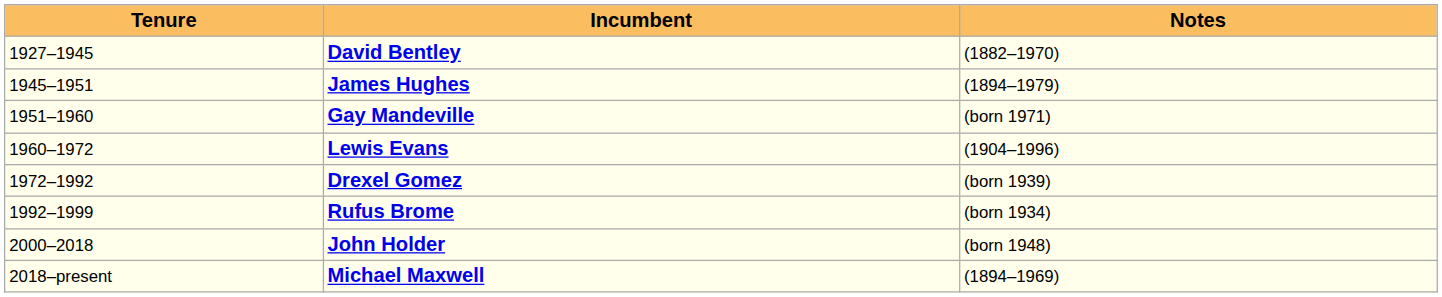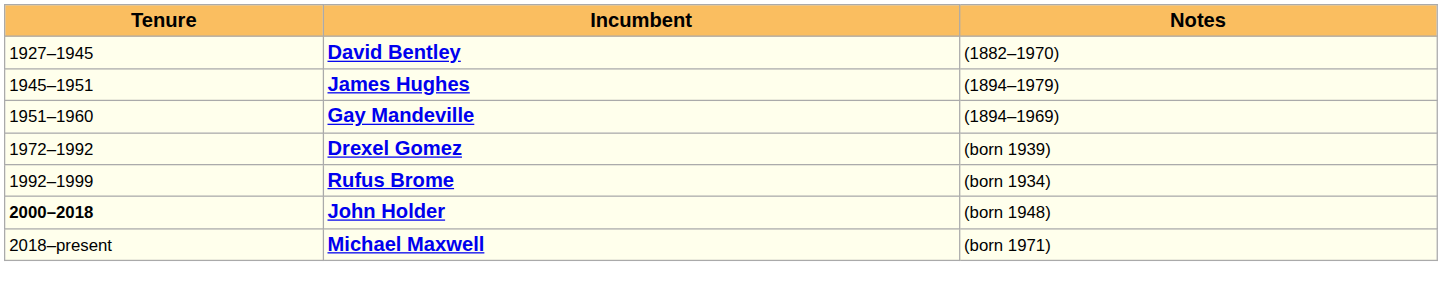 <table class="wikitable" style="width:90%">
 <tr align=left>
 <th style="background-color:#FABE60" width="20%">Tenure</th>
 <th style="background-color:#FABE60" width="40%">Incumbent</th>
 <th style="background-color:#FABE60" width="30%">Notes</th>
 </tr>
 <tr valign=top bgcolor="#ffffec">
 <td><small>1927–1945</small></td>
 <td><strong><a href='#'>David Bentley</a></strong></td>
 <td><small>(1882–1970)</small></td>
 </tr>
 <tr valign=top bgcolor="#ffffec">
 <td><small>1945–1951</small></td>
 <td><strong><a href='#'>James Hughes</a></strong></td>
 <td><small>(1894–1979)</small></td>
 </tr>
 <tr valign=top bgcolor="#ffffec">
 <td><small>1951–1960</small></td>
 <td><strong><a href='#'>Gay Mandeville</a></strong></td>
-<td><small>(born 1971)</small></td>
-</tr>
-<tr valign=top bgcolor="#ffffec">
-<td><small>1960–1972</small></td>
-<td><strong><a href='#'>Lewis Evans</a></strong></td>
-<td><small>(1904–1996)</small></td>
+<td><small>(1894–1969)</small></td>
 </tr>
 <tr valign=top bgcolor="#ffffec">
 <td><small>1972–1992</small></td>
 <td><strong><a href='#'>Drexel Gomez</a></strong></td>
 <td><small>(born 1939)</small></td>
 </tr>
 <tr valign=top bgcolor="#ffffec">
 <td><small>1992–1999</small></td>
 <td><strong><a href='#'>Rufus Brome</a></strong></td>
 <td><small>(born 1934)</small></td>
 </tr>
 <tr valign=top bgcolor="#ffffec">
-<td><small>2000–2018</small></td>
+<td><strong><small>2000–2018</small></strong></td>
 <td><strong><a href='#'>John Holder</a></strong></td>
 <td><small>(born 1948)</small></td>
 </tr>
 <tr valign=top bgcolor="#ffffec">
 <td><small>2018–present</small></td>
 <td><strong><a href='#'>Michael Maxwell</a></strong></td>
-<td><small>(1894–1969)</small></td>
+<td><small>(born 1971)</small></td>
 </tr>
 </table>
